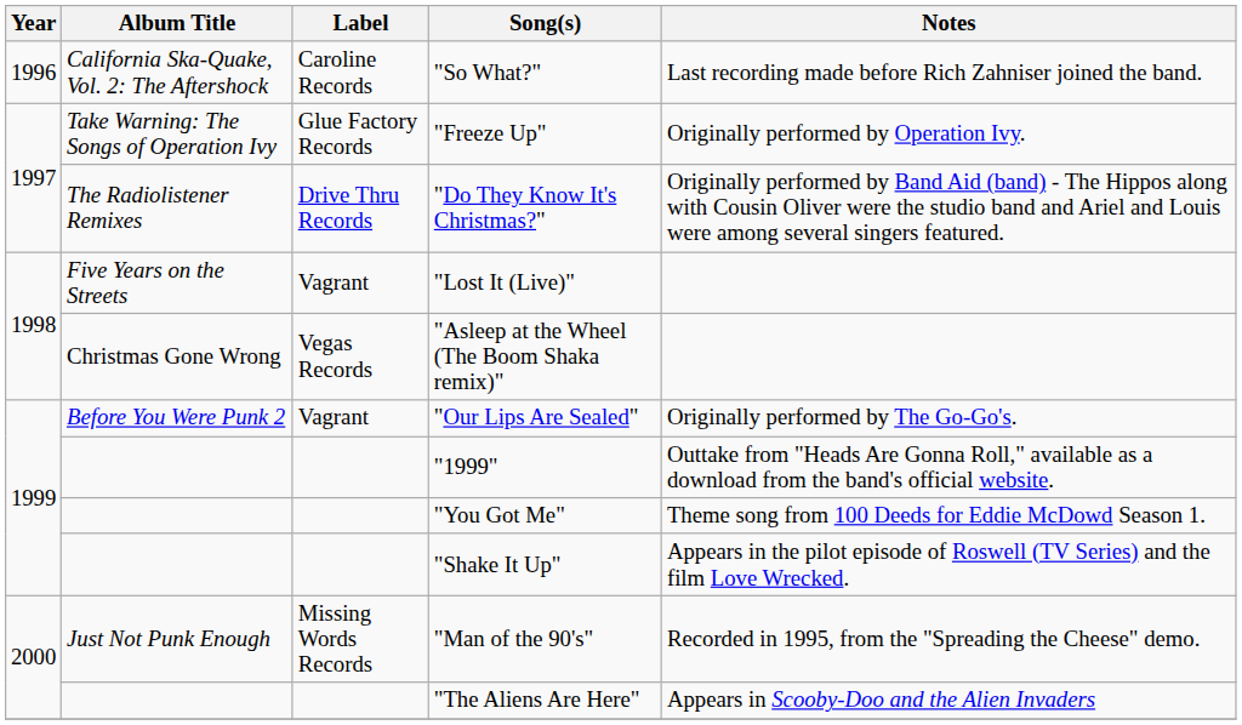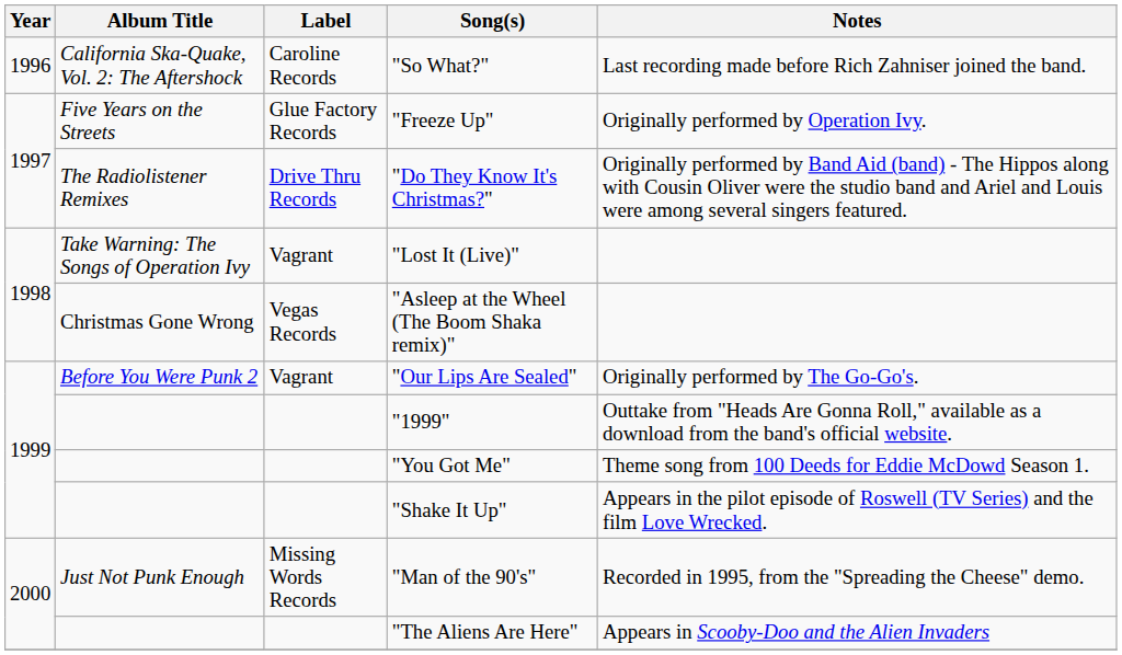 <table class="wikitable">
 <tr>
 <th>Year</th>
 <th>Album Title</th>
 <th>Label</th>
 <th>Song(s)</th>
 <th>Notes</th>
 </tr>
 <tr>
 <td>1996</td>
 <td><em>California Ska-Quake, Vol. 2: The Aftershock</em></td>
 <td>Caroline Records</td>
 <td>"So What?"</td>
 <td>Last recording made before Rich Zahniser joined the band.</td>
 </tr>
 <tr>
 <td align="left" rowspan="2">1997</td>
-<td><em>Take Warning: The Songs of Operation Ivy</em></td>
+<td><em>Five Years on the Streets</em></td>
 <td>Glue Factory Records</td>
 <td>"Freeze Up"</td>
 <td>Originally performed by <a href='#'>Operation Ivy</a>.</td>
 </tr>
 <tr>
 <td><em>The Radiolistener Remixes</em></td>
 <td><a href='#'>Drive Thru Records</a></td>
 <td>"<a href='#'>Do They Know It's Christmas?</a>"</td>
 <td>Originally performed by <a href='#'>Band Aid (band)</a> - The Hippos along with Cousin Oliver were the studio band and Ariel and Louis were among several singers featured.</td>
 </tr>
 <tr>
 <td align="left" rowspan="2">1998</td>
-<td><em>Five Years on the Streets</em></td>
+<td><em>Take Warning: The Songs of Operation Ivy</em></td>
 <td>Vagrant</td>
 <td>"Lost It (Live)"</td>
 <td></td>
 </tr>
 <tr>
 <td>Christmas Gone Wrong</td>
 <td>Vegas Records</td>
 <td>"Asleep at the Wheel (The Boom Shaka remix)"</td>
 <td></td>
 </tr>
 <tr>
 <td align="left" rowspan="4">1999</td>
 <td><em><a href='#'>Before You Were Punk 2</a></em></td>
 <td>Vagrant</td>
 <td>"<a href='#'>Our Lips Are Sealed</a>"</td>
 <td>Originally performed by <a href='#'>The Go-Go's</a>.</td>
 </tr>
 <tr>
 <td></td>
 <td></td>
 <td>"1999"</td>
 <td>Outtake from "Heads Are Gonna Roll," available as a download from the band's official <a href='#'>website</a>.</td>
 </tr>
 <tr>
 <td></td>
 <td></td>
 <td>"You Got Me"</td>
 <td>Theme song from <a href='#'>100 Deeds for Eddie McDowd</a> Season 1.</td>
 </tr>
 <tr>
 <td></td>
 <td></td>
 <td>"Shake It Up"</td>
 <td>Appears in the pilot episode of <a href='#'>Roswell (TV Series)</a> and the film <a href='#'>Love Wrecked</a>.</td>
 </tr>
 <tr>
 <td align="left" rowspan="2">2000</td>
 <td><em>Just Not Punk Enough</em></td>
 <td>Missing Words Records</td>
 <td>"Man of the 90's"</td>
 <td>Recorded in 1995, from the "Spreading the Cheese" demo.</td>
 </tr>
 <tr>
 <td></td>
 <td></td>
 <td>"The Aliens Are Here"</td>
 <td>Appears in <em><a href='#'>Scooby-Doo and the Alien Invaders</a></em></td>
 </tr>
 <tr>
 </tr>
 </table>
